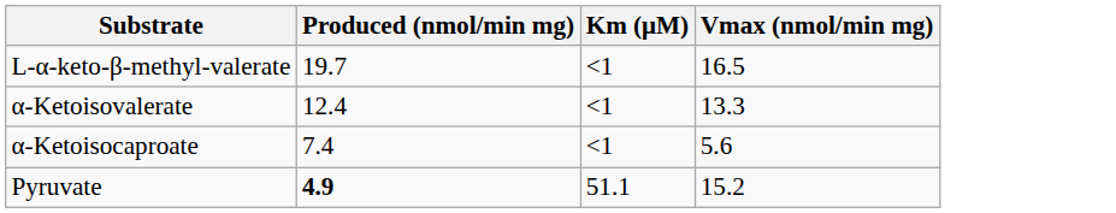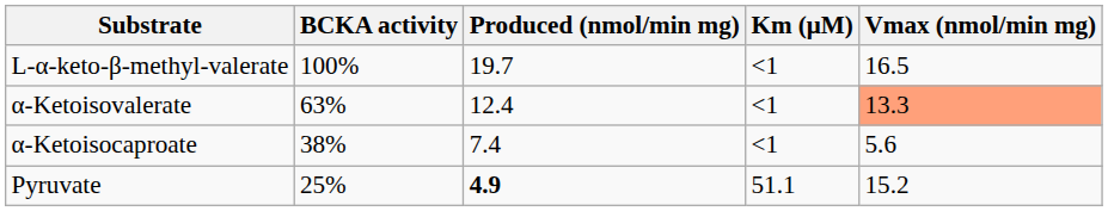 <table class="wikitable" |->
 <tr>
 <th>Substrate</th>
+<th>BCKA activity</th>
 <th> Produced (nmol/min mg)</th>
 <th>Km (μM)</th>
 <th>Vmax (nmol/min mg)</th>
 </tr>
 <tr>
 <td>L-α-keto-β-methyl-valerate</td>
+<td>100%</td>
 <td>19.7</td>
 <td><1</td>
 <td>16.5</td>
 </tr>
 <tr>
 <td>α-Ketoisovalerate</td>
+<td>63%</td>
 <td>12.4</td>
 <td><1</td>
-<td>13.3</td>
+<td style="background: lightsalmon;">13.3</td>
 </tr>
 <tr>
 <td>α-Ketoisocaproate</td>
+<td>38%</td>
 <td>7.4</td>
 <td><1</td>
 <td>5.6</td>
 </tr>
 <tr>
 <td>Pyruvate</td>
+<td>25%</td>
 <td><strong>4.9</strong></td>
 <td>51.1</td>
 <td>15.2</td>
 </tr>
 </table>
